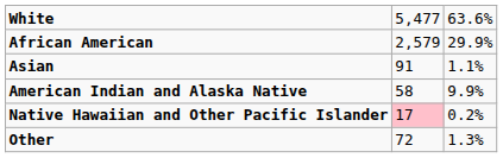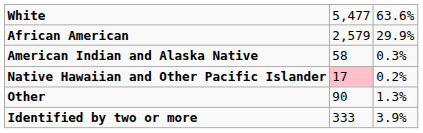 <table class="wikitable">
 <tr>
 <td><strong>White</strong></td>
 <td>5,477</td>
 <td>63.6%</td>
 </tr>
 <tr>
 <td><strong>African American</strong></td>
 <td>2,579</td>
 <td>29.9%</td>
 </tr>
 <tr>
-<td><strong>Asian</strong></td>
-<td>91</td>
-<td>1.1%</td>
-</tr>
-<tr>
 <td><strong>American Indian and Alaska Native</strong></td>
 <td>58</td>
-<td>9.9%</td>
+<td>0.3%</td>
 </tr>
 <tr>
 <td><strong>Native Hawaiian and Other Pacific Islander</strong></td>
 <td style="background: pink;">17</td>
 <td>0.2%</td>
 </tr>
 <tr>
 <td><strong>Other</strong></td>
-<td>72</td>
+<td>90</td>
 <td>1.3%</td>
 </tr>
+<tr>
+<td><strong>Identified by two or more</strong></td>
+<td>333</td>
+<td>3.9%</td>
+</tr>
 </table>
